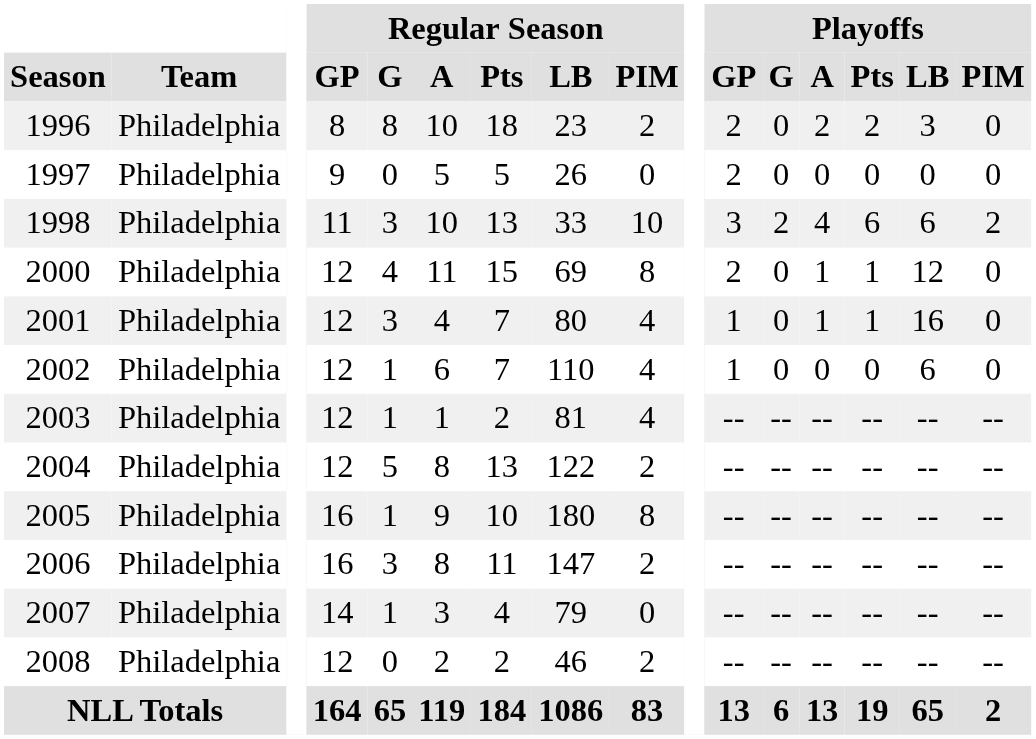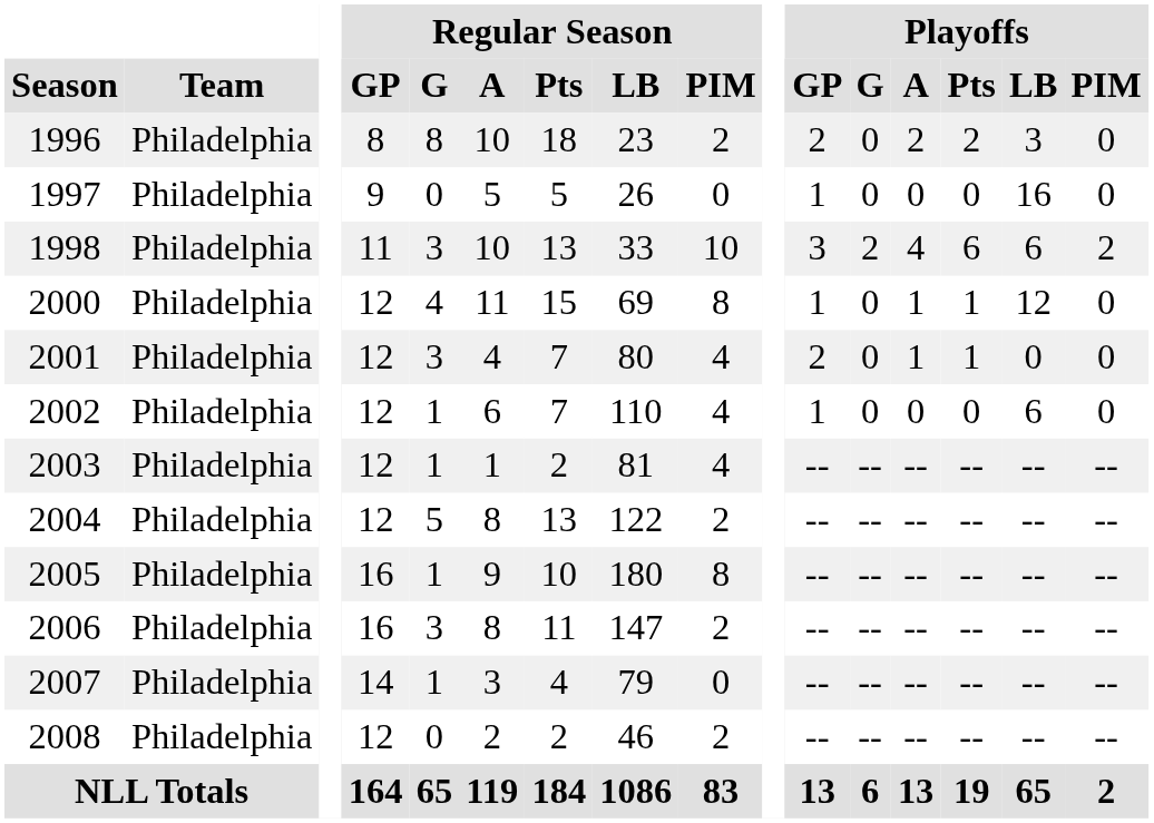 <table BORDER="0" CELLPADDING="3" CELLSPACING="0">
 <tr ALIGN="center" bgcolor="#e0e0e0">
 <th colspan="2" bgcolor="#ffffff"> </th>
 <th rowspan="99" bgcolor="#ffffff"> </th>
 <th colspan="6">Regular Season</th>
 <th rowspan="99" bgcolor="#ffffff"> </th>
 <th colspan="6">Playoffs</th>
 </tr>
 <tr ALIGN="center" bgcolor="#e0e0e0">
 <th>Season</th>
 <th>Team</th>
 <th>GP</th>
 <th>G</th>
 <th>A</th>
 <th>Pts</th>
 <th>LB</th>
 <th>PIM</th>
 <th>GP</th>
 <th>G</th>
 <th>A</th>
 <th>Pts</th>
 <th>LB</th>
 <th>PIM</th>
 </tr>
 <tr ALIGN="center" bgcolor="#f0f0f0">
 <td>1996</td>
 <td>Philadelphia</td>
 <td>8</td>
 <td>8</td>
 <td>10</td>
 <td>18</td>
 <td>23</td>
 <td>2</td>
 <td>2</td>
 <td>0</td>
 <td>2</td>
 <td>2</td>
 <td>3</td>
 <td>0</td>
 </tr>
 <tr ALIGN="center">
 <td>1997</td>
 <td>Philadelphia</td>
 <td>9</td>
 <td>0</td>
 <td>5</td>
 <td>5</td>
 <td>26</td>
 <td>0</td>
-<td>2</td>
+<td>1</td>
 <td>0</td>
 <td>0</td>
 <td>0</td>
-<td>0</td>
+<td>16</td>
 <td>0</td>
 </tr>
 <tr ALIGN="center" bgcolor="#f0f0f0">
 <td>1998</td>
 <td>Philadelphia</td>
 <td>11</td>
 <td>3</td>
 <td>10</td>
 <td>13</td>
 <td>33</td>
 <td>10</td>
 <td>3</td>
 <td>2</td>
 <td>4</td>
 <td>6</td>
 <td>6</td>
 <td>2</td>
 </tr>
 <tr ALIGN="center">
 <td>2000</td>
 <td>Philadelphia</td>
 <td>12</td>
 <td>4</td>
 <td>11</td>
 <td>15</td>
 <td>69</td>
 <td>8</td>
-<td>2</td>
+<td>1</td>
 <td>0</td>
 <td>1</td>
 <td>1</td>
 <td>12</td>
 <td>0</td>
 </tr>
 <tr ALIGN="center" bgcolor="#f0f0f0">
 <td>2001</td>
 <td>Philadelphia</td>
 <td>12</td>
 <td>3</td>
 <td>4</td>
 <td>7</td>
 <td>80</td>
 <td>4</td>
-<td>1</td>
+<td>2</td>
 <td>0</td>
 <td>1</td>
 <td>1</td>
-<td>16</td>
+<td>0</td>
 <td>0</td>
 </tr>
 <tr ALIGN="center">
 <td>2002</td>
 <td>Philadelphia</td>
 <td>12</td>
 <td>1</td>
 <td>6</td>
 <td>7</td>
 <td>110</td>
 <td>4</td>
 <td>1</td>
 <td>0</td>
 <td>0</td>
 <td>0</td>
 <td>6</td>
 <td>0</td>
 </tr>
 <tr ALIGN="center" bgcolor="#f0f0f0">
 <td>2003</td>
 <td>Philadelphia</td>
 <td>12</td>
 <td>1</td>
 <td>1</td>
 <td>2</td>
 <td>81</td>
 <td>4</td>
 <td>--</td>
 <td>--</td>
 <td>--</td>
 <td>--</td>
 <td>--</td>
 <td>--</td>
 </tr>
 <tr ALIGN="center">
 <td>2004</td>
 <td>Philadelphia</td>
 <td>12</td>
 <td>5</td>
 <td>8</td>
 <td>13</td>
 <td>122</td>
 <td>2</td>
 <td>--</td>
 <td>--</td>
 <td>--</td>
 <td>--</td>
 <td>--</td>
 <td>--</td>
 </tr>
 <tr ALIGN="center" bgcolor="#f0f0f0">
 <td>2005</td>
 <td>Philadelphia</td>
 <td>16</td>
 <td>1</td>
 <td>9</td>
 <td>10</td>
 <td>180</td>
 <td>8</td>
 <td>--</td>
 <td>--</td>
 <td>--</td>
 <td>--</td>
 <td>--</td>
 <td>--</td>
 </tr>
 <tr ALIGN="center">
 <td>2006</td>
 <td>Philadelphia</td>
 <td>16</td>
 <td>3</td>
 <td>8</td>
 <td>11</td>
 <td>147</td>
 <td>2</td>
 <td>--</td>
 <td>--</td>
 <td>--</td>
 <td>--</td>
 <td>--</td>
 <td>--</td>
 </tr>
 <tr ALIGN="center" bgcolor="#f0f0f0">
 <td>2007</td>
 <td>Philadelphia</td>
 <td>14</td>
 <td>1</td>
 <td>3</td>
 <td>4</td>
 <td>79</td>
 <td>0</td>
 <td>--</td>
 <td>--</td>
 <td>--</td>
 <td>--</td>
 <td>--</td>
 <td>--</td>
 </tr>
 <tr ALIGN="center">
 <td>2008</td>
 <td>Philadelphia</td>
 <td>12</td>
 <td>0</td>
 <td>2</td>
 <td>2</td>
 <td>46</td>
 <td>2</td>
 <td>--</td>
 <td>--</td>
 <td>--</td>
 <td>--</td>
 <td>--</td>
 <td>--</td>
 </tr>
 <tr ALIGN="center" bgcolor="#e0e0e0">
 <th colspan="2">NLL Totals</th>
 <th>164</th>
 <th>65</th>
 <th>119</th>
 <th>184</th>
 <th>1086</th>
 <th>83</th>
 <th>13</th>
 <th>6</th>
 <th>13</th>
 <th>19</th>
 <th>65</th>
 <th>2</th>
 </tr>
 </table>
